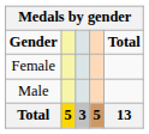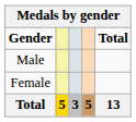 <table class="wikitable" border="1" style="font-size:85%; float:right">
 <tr style="background:#efefef;">
 <th colspan=5><strong>Medals by gender</strong></th>
 </tr>
 <tr align=center>
 <td><strong>Gender</strong></td>
 <td bgcolor=#F7F6A8></td>
 <td bgcolor=#DCE5E5></td>
 <td bgcolor=#FFDAB9></td>
 <td><strong>Total</strong></td>
 </tr>
 <tr align=center>
-<td>Female</td>
+<td>Male</td>
 <td style="background:#F7F6A8;"></td>
 <td style="background:#DCE5E5;"></td>
 <td style="background:#FFDAB9;"></td>
 <td></td>
 </tr>
 <tr align=center>
-<td>Male</td>
+<td>Female</td>
 <td style="background:#F7F6A8;"></td>
 <td style="background:#DCE5E5;"></td>
 <td style="background:#FFDAB9;"></td>
 <td></td>
 </tr>
 <tr align=center>
 <th><strong>Total</strong></th>
 <th style="background:gold;"><strong>5</strong></th>
 <th style="background:silver;"><strong>3</strong></th>
 <th style="background:#c96;"><strong>5</strong></th>
 <th><strong>13</strong></th>
 </tr>
 </table>
